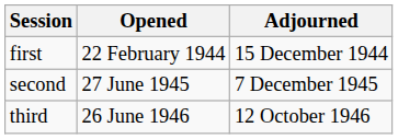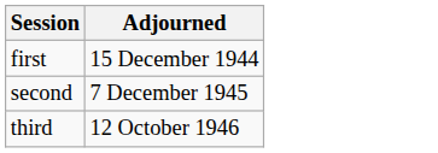 <table class="wikitable">
 <tr>
 <th>Session</th>
-<th>Opened</th>
 <th>Adjourned</th>
 </tr>
 <tr>
 <td>first</td>
-<td>22 February 1944</td>
 <td>15 December 1944</td>
 </tr>
 <tr>
 <td>second</td>
-<td>27 June 1945</td>
 <td>7 December 1945</td>
 </tr>
 <tr>
 <td>third</td>
-<td>26 June 1946</td>
 <td>12 October 1946</td>
 </tr>
 </table>
